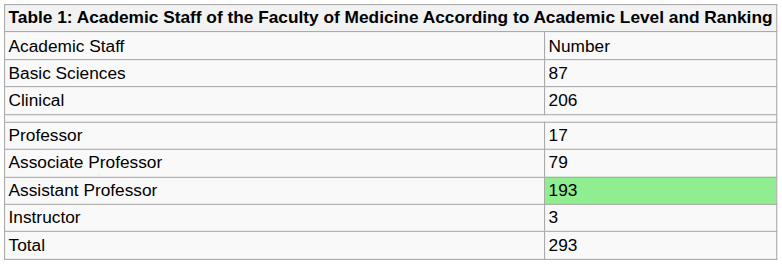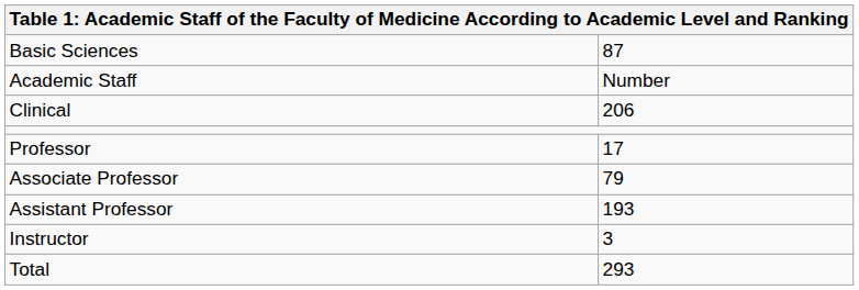 <table class="wikitable">
 <tr>
 <th colspan="2">Table 1: Academic Staff of the Faculty of Medicine According to Academic Level and Ranking</th>
 </tr>
 <tr>
+<td>Basic Sciences</td>
+<td>87</td>
+</tr>
+<tr>
 <td>Academic Staff</td>
 <td>Number</td>
-</tr>
-<tr>
-<td>Basic Sciences</td>
-<td>87</td>
 </tr>
 <tr>
 <td>Clinical</td>
 <td>206</td>
 </tr>
 <tr>
 <td colspan="2"></td>
 </tr>
 <tr>
 <td>Professor</td>
 <td>17</td>
 </tr>
 <tr>
 <td>Associate Professor</td>
 <td>79</td>
 </tr>
 <tr>
 <td>Assistant Professor</td>
-<td style="background: lightgreen;">193</td>
+<td>193</td>
 </tr>
 <tr>
 <td>Instructor</td>
 <td>3</td>
 </tr>
 <tr>
 <td>Total</td>
 <td>293</td>
 </tr>
 </table>
